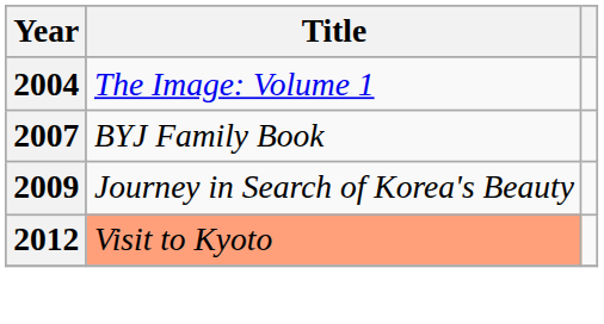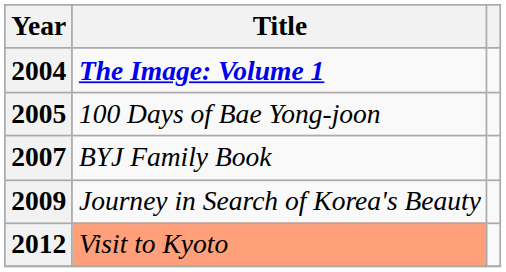 <table class="wikitable plainrowheaders sortable">
 <tr>
 <th scope="col">Year</th>
 <th scope="col">Title</th>
 <th scope="col" class="unsortable"></th>
 </tr>
 <tr>
 <th scope="row">2004</th>
-<td><em><a href='#'>The Image: Volume 1</a></em></td>
+<td><strong><em><a href='#'>The Image: Volume 1</a></em></strong></td>
+<td></td>
+</tr>
+<tr>
+<th scope="row">2005</th>
+<td><em>100 Days of Bae Yong-joon</em></td>
 <td></td>
 </tr>
 <tr>
 <th scope="row">2007</th>
 <td><em>BYJ Family Book</em></td>
 <td></td>
 </tr>
 <tr>
 <th scope="row">2009</th>
 <td><em>Journey in Search of Korea's Beauty</em></td>
 <td></td>
 </tr>
 <tr>
 <th scope="row">2012</th>
 <td style="background: lightsalmon;"><em>Visit to Kyoto</em></td>
 <td></td>
 </tr>
 <tr>
 </tr>
 </table>
